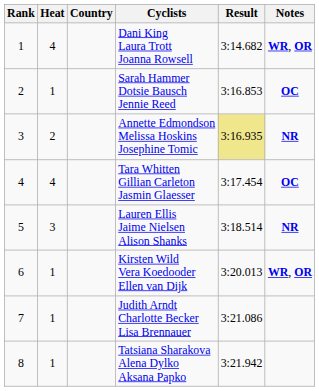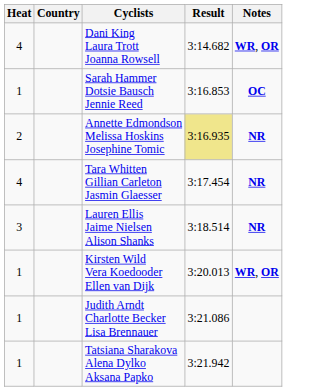 <table class="wikitable sortable" style="text-align:center;">
 <tr>
-<th>Rank</th>
 <th>Heat</th>
 <th>Country</th>
 <th class="unsortable">Cyclists</th>
 <th>Result</th>
 <th class="unsortable">Notes</th>
 </tr>
 <tr>
-<td>1</td>
 <td>4</td>
 <td align="left"></td>
 <td align="left"><a href='#'>Dani King</a><br><a href='#'>Laura Trott</a><br><a href='#'>Joanna Rowsell</a></td>
 <td>3:14.682</td>
 <td><strong><a href='#'>WR</a></strong>, <strong><a href='#'>OR</a></strong></td>
 </tr>
 <tr>
-<td>2</td>
 <td>1</td>
 <td align="left"></td>
 <td align="left"><a href='#'>Sarah Hammer</a><br><a href='#'>Dotsie Bausch</a><br><a href='#'>Jennie Reed</a></td>
 <td>3:16.853</td>
 <td><strong><a href='#'>OC</a></strong></td>
 </tr>
 <tr>
-<td>3</td>
 <td>2</td>
 <td align="left"></td>
 <td align="left"><a href='#'>Annette Edmondson</a><br><a href='#'>Melissa Hoskins</a><br><a href='#'>Josephine Tomic</a></td>
 <td style="background: khaki;">3:16.935</td>
 <td><strong><a href='#'>NR</a></strong></td>
 </tr>
 <tr>
 <td>4</td>
-<td>4</td>
 <td align="left"></td>
 <td align="left"><a href='#'>Tara Whitten</a><br><a href='#'>Gillian Carleton</a><br><a href='#'>Jasmin Glaesser</a></td>
 <td>3:17.454</td>
-<td><strong><a href='#'>OC</a></strong></td>
+<td><strong><a href='#'>NR</a></strong></td>
 </tr>
 <tr>
-<td>5</td>
 <td>3</td>
 <td align="left"></td>
 <td align="left"><a href='#'>Lauren Ellis</a><br><a href='#'>Jaime Nielsen</a><br><a href='#'>Alison Shanks</a></td>
 <td>3:18.514</td>
 <td><strong><a href='#'>NR</a></strong></td>
 </tr>
 <tr>
-<td>6</td>
 <td>1</td>
 <td align="left"></td>
 <td align="left"><a href='#'>Kirsten Wild</a><br><a href='#'>Vera Koedooder</a><br><a href='#'>Ellen van Dijk</a></td>
 <td>3:20.013</td>
 <td><strong><a href='#'>WR</a></strong>, <strong><a href='#'>OR</a></strong></td>
 </tr>
 <tr>
-<td>7</td>
 <td>1</td>
 <td align="left"></td>
 <td align="left"><a href='#'>Judith Arndt</a><br><a href='#'>Charlotte Becker</a><br><a href='#'>Lisa Brennauer</a></td>
 <td>3:21.086</td>
 <td></td>
 </tr>
 <tr>
-<td>8</td>
 <td>1</td>
 <td align="left"></td>
 <td align="left"><a href='#'>Tatsiana Sharakova</a><br><a href='#'>Alena Dylko</a><br><a href='#'>Aksana Papko</a></td>
 <td>3:21.942</td>
 <td></td>
 </tr>
 </table>
